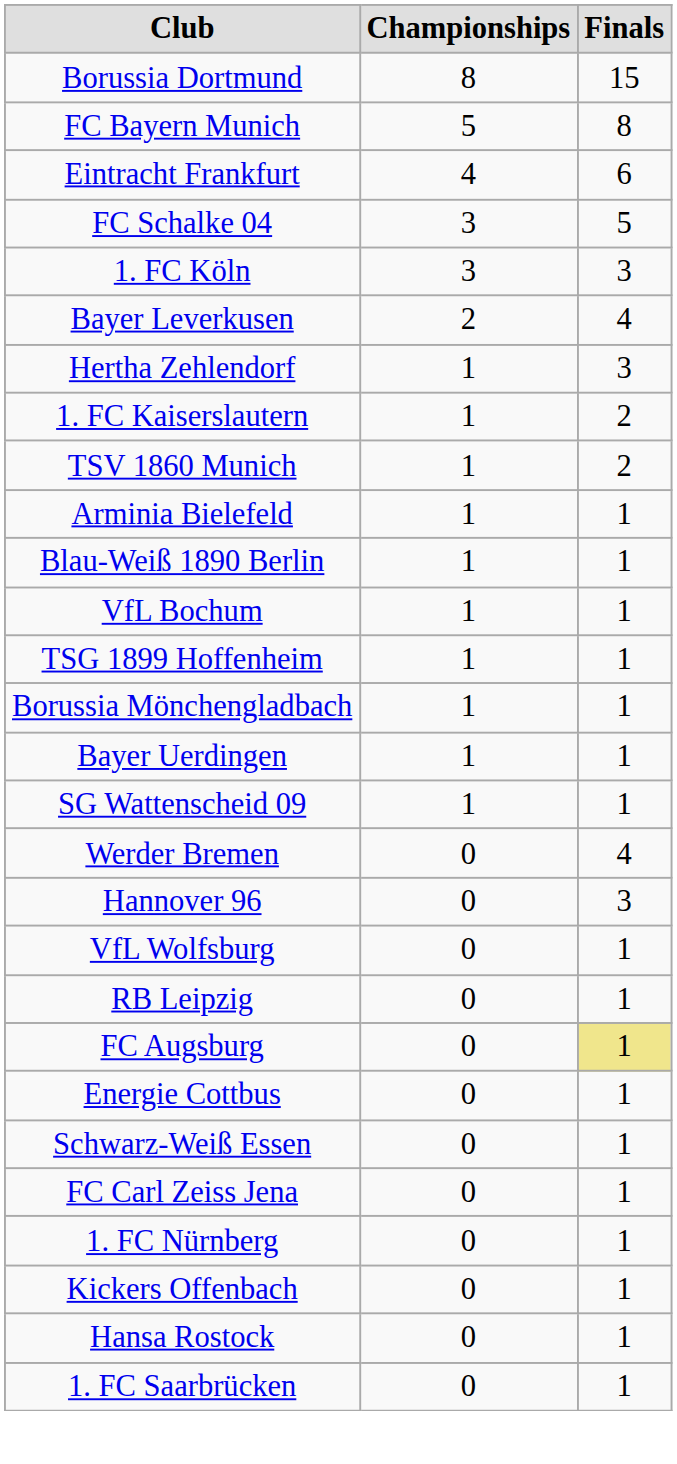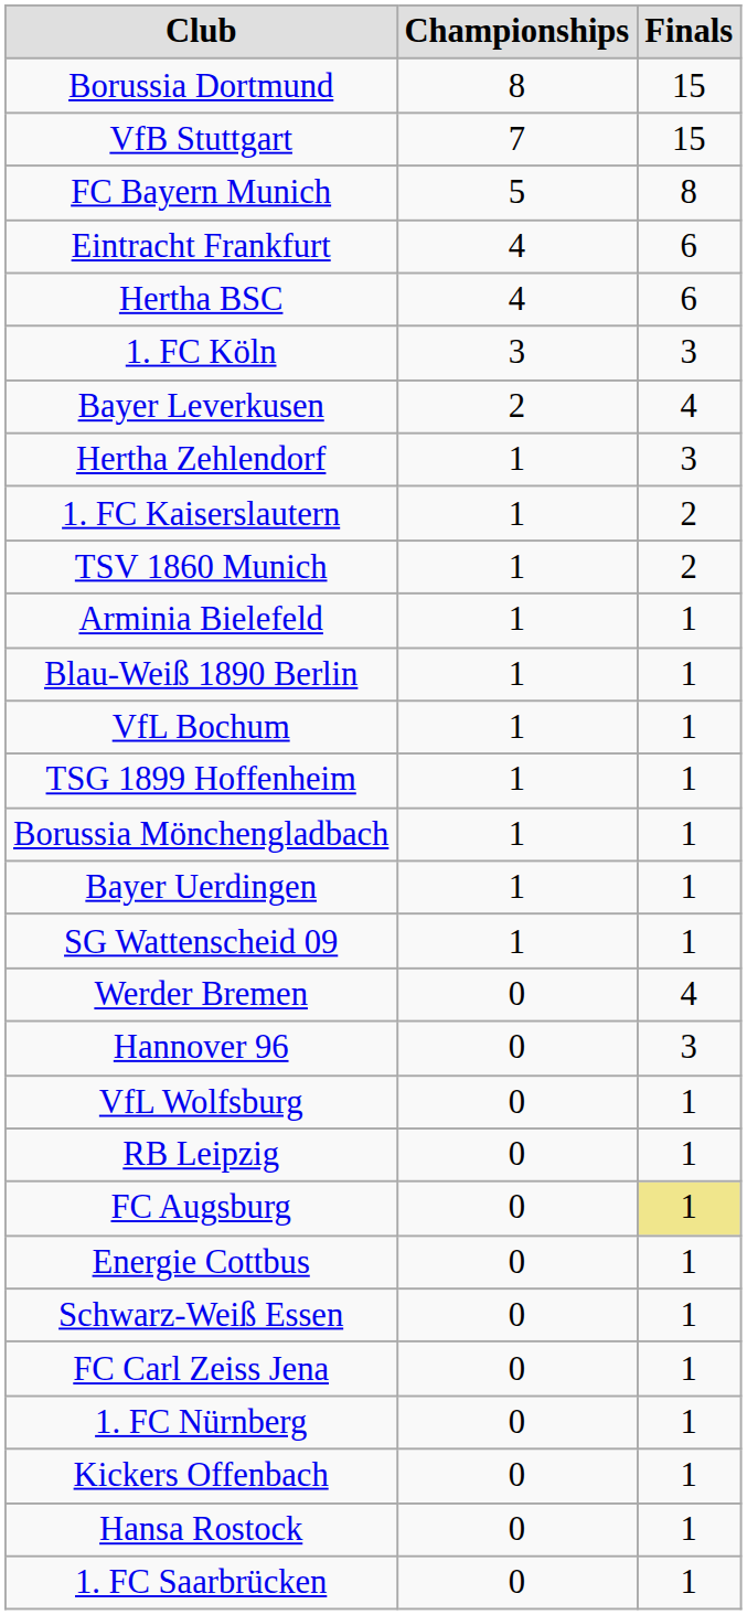 <table class="wikitable" style="text-align:center">
 <tr bgcolor="#dfdfdf">
 <td><strong>Club</strong></td>
 <td><strong>Championships</strong></td>
 <td><strong>Finals</strong></td>
 </tr>
 <tr>
 <td><a href='#'>Borussia Dortmund</a></td>
 <td>8</td>
+<td>15</td>
+</tr>
+<tr>
+<td><a href='#'>VfB Stuttgart</a></td>
+<td>7</td>
 <td>15</td>
 </tr>
 <tr>
 <td><a href='#'>FC Bayern Munich</a></td>
 <td>5</td>
 <td>8</td>
 </tr>
 <tr>
 <td><a href='#'>Eintracht Frankfurt</a></td>
 <td>4</td>
 <td>6</td>
 </tr>
 <tr>
-<td><a href='#'>FC Schalke 04</a></td>
-<td>3</td>
-<td>5</td>
+<td><a href='#'>Hertha BSC</a></td>
+<td>4</td>
+<td>6</td>
 </tr>
 <tr>
 <td><a href='#'>1. FC Köln</a></td>
 <td>3</td>
 <td>3</td>
 </tr>
 <tr>
 <td><a href='#'>Bayer Leverkusen</a></td>
 <td>2</td>
 <td>4</td>
 </tr>
 <tr>
 <td><a href='#'>Hertha Zehlendorf</a></td>
 <td>1</td>
 <td>3</td>
 </tr>
 <tr>
 <td><a href='#'>1. FC Kaiserslautern</a></td>
 <td>1</td>
 <td>2</td>
 </tr>
 <tr>
 <td><a href='#'>TSV 1860 Munich</a></td>
 <td>1</td>
 <td>2</td>
 </tr>
 <tr>
 <td><a href='#'>Arminia Bielefeld</a></td>
 <td>1</td>
 <td>1</td>
 </tr>
 <tr>
 <td><a href='#'>Blau-Weiß 1890 Berlin</a></td>
 <td>1</td>
 <td>1</td>
 </tr>
 <tr>
 <td><a href='#'>VfL Bochum</a></td>
 <td>1</td>
 <td>1</td>
 </tr>
 <tr>
 <td><a href='#'>TSG 1899 Hoffenheim</a></td>
 <td>1</td>
 <td>1</td>
 </tr>
 <tr>
 <td><a href='#'>Borussia Mönchengladbach</a></td>
 <td>1</td>
 <td>1</td>
 </tr>
 <tr>
 <td><a href='#'>Bayer Uerdingen</a></td>
 <td>1</td>
 <td>1</td>
 </tr>
 <tr>
 <td><a href='#'>SG Wattenscheid 09</a></td>
 <td>1</td>
 <td>1</td>
 </tr>
 <tr>
 <td><a href='#'>Werder Bremen</a></td>
 <td>0</td>
 <td>4</td>
 </tr>
 <tr>
 <td><a href='#'>Hannover 96</a></td>
 <td>0</td>
 <td>3</td>
 </tr>
 <tr>
 <td><a href='#'>VfL Wolfsburg</a></td>
 <td>0</td>
 <td>1</td>
 </tr>
 <tr>
 <td><a href='#'>RB Leipzig</a></td>
 <td>0</td>
 <td>1</td>
 </tr>
 <tr>
 <td><a href='#'>FC Augsburg</a></td>
 <td>0</td>
 <td style="background: khaki;">1</td>
 </tr>
 <tr>
 <td><a href='#'>Energie Cottbus</a></td>
 <td>0</td>
 <td>1</td>
 </tr>
 <tr>
 <td><a href='#'>Schwarz-Weiß Essen</a></td>
 <td>0</td>
 <td>1</td>
 </tr>
 <tr>
 <td><a href='#'>FC Carl Zeiss Jena</a></td>
 <td>0</td>
 <td>1</td>
 </tr>
 <tr>
 <td><a href='#'>1. FC Nürnberg</a></td>
 <td>0</td>
 <td>1</td>
 </tr>
 <tr>
 <td><a href='#'>Kickers Offenbach</a></td>
 <td>0</td>
 <td>1</td>
 </tr>
 <tr>
 <td><a href='#'>Hansa Rostock</a></td>
 <td>0</td>
 <td>1</td>
 </tr>
 <tr>
 <td><a href='#'>1. FC Saarbrücken</a></td>
 <td>0</td>
 <td>1</td>
 </tr>
 </table>
